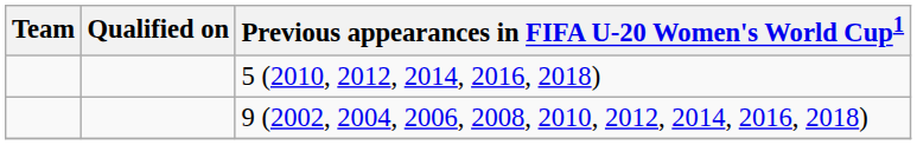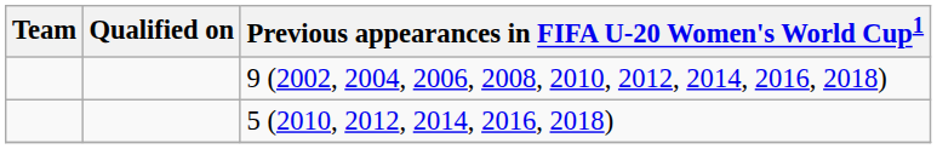 <table class="wikitable sortable">
 <tr>
 <th>Team</th>
 <th>Qualified on</th>
 <th data-sort-type="number">Previous appearances in <a href='#'>FIFA U-20 Women's World Cup</a><sup><strong><a href='#'>1</a></strong></sup></th>
 </tr>
 <tr>
 <td></td>
 <td></td>
-<td>5 (<a href='#'>2010</a>, <a href='#'>2012</a>, <a href='#'>2014</a>, <a href='#'>2016</a>, <a href='#'>2018</a>)</td>
+<td>9 (<a href='#'>2002</a>, <a href='#'>2004</a>, <a href='#'>2006</a>, <a href='#'>2008</a>, <a href='#'>2010</a>, <a href='#'>2012</a>, <a href='#'>2014</a>, <a href='#'>2016</a>, <a href='#'>2018</a>)</td>
 </tr>
 <tr>
 <td></td>
 <td></td>
-<td>9 (<a href='#'>2002</a>, <a href='#'>2004</a>, <a href='#'>2006</a>, <a href='#'>2008</a>, <a href='#'>2010</a>, <a href='#'>2012</a>, <a href='#'>2014</a>, <a href='#'>2016</a>, <a href='#'>2018</a>)</td>
+<td>5 (<a href='#'>2010</a>, <a href='#'>2012</a>, <a href='#'>2014</a>, <a href='#'>2016</a>, <a href='#'>2018</a>)</td>
 </tr>
 <tr>
 </tr>
 </table>
